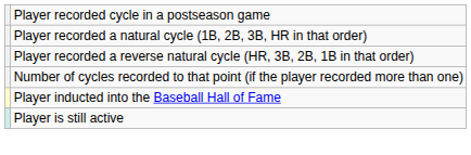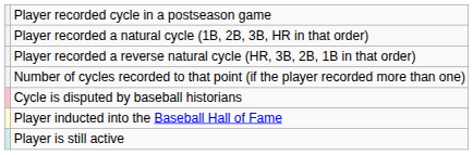 <table class="wikitable plainrowheaders">
 <tr>
 <th scope="row"></th>
 <td>Player recorded cycle in a postseason game</td>
 </tr>
 <tr>
 <th scope="row"></th>
 <td>Player recorded a natural cycle (1B, 2B, 3B, HR in that order)</td>
 </tr>
 <tr>
 <th scope="row"></th>
 <td>Player recorded a reverse natural cycle (HR, 3B, 2B, 1B in that order)</td>
 </tr>
 <tr>
 <th scope="row"></th>
 <td>Number of cycles recorded to that point (if the player recorded more than one)</td>
 </tr>
 <tr>
+<th scope="row" style="background-color:#FFC0CB"></th>
+<td>Cycle is disputed by baseball historians</td>
+</tr>
+<tr>
 <th scope="row" style="background-color:#ffffcc"></th>
 <td>Player inducted into the <a href='#'>Baseball Hall of Fame</a></td>
 </tr>
 <tr>
 <th scope="row" style="background:#cfecec;"></th>
 <td>Player is still active</td>
 </tr>
 </table>
